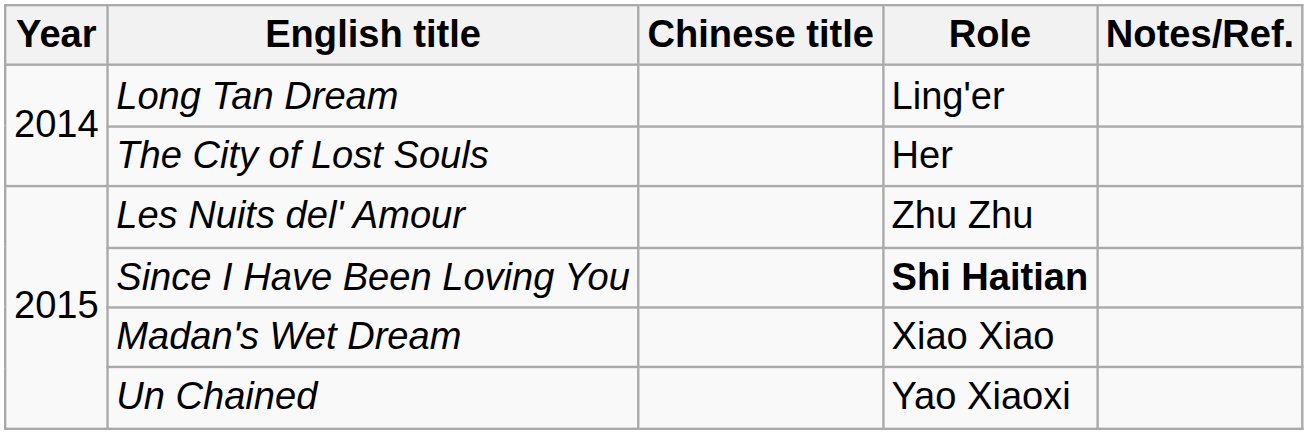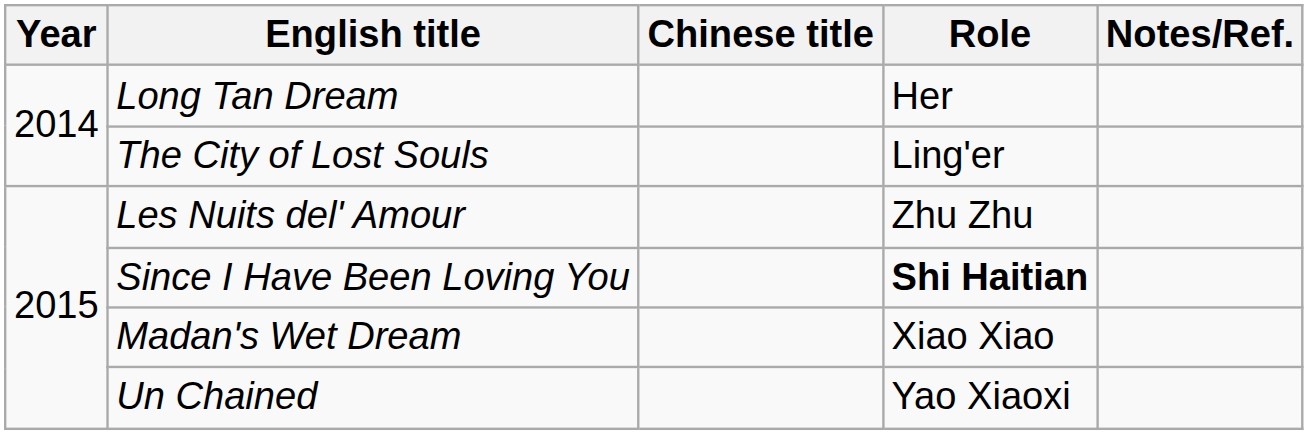 <table class="wikitable sortable">
 <tr>
 <th>Year</th>
 <th>English title</th>
 <th>Chinese title</th>
 <th>Role</th>
 <th class="unsortable">Notes/Ref.</th>
 </tr>
 <tr>
 <td rowspan=2>2014</td>
 <td><em>Long Tan Dream</em></td>
 <td></td>
-<td>Ling'er</td>
+<td>Her</td>
 <td></td>
 </tr>
 <tr>
 <td><em>The City of Lost Souls</em></td>
 <td></td>
-<td>Her</td>
+<td>Ling'er</td>
 <td></td>
 </tr>
 <tr>
 <td rowspan=4>2015</td>
 <td><em>Les Nuits del' Amour</em></td>
 <td></td>
 <td>Zhu Zhu</td>
 <td></td>
 </tr>
 <tr>
 <td><em>Since I Have Been Loving You</em></td>
 <td></td>
 <td><strong>Shi Haitian</strong></td>
 <td></td>
 </tr>
 <tr>
 <td><em>Madan's Wet Dream</em></td>
 <td></td>
 <td>Xiao Xiao</td>
 <td></td>
 </tr>
 <tr>
 <td><em>Un Chained</em></td>
 <td></td>
 <td>Yao Xiaoxi</td>
 <td></td>
 </tr>
 </table>
